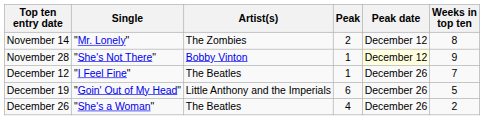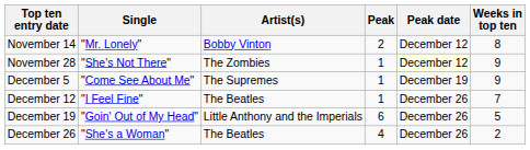 <table class="plainrowheaders sortable wikitable">
 <tr>
 <th>Top ten<br>entry date</th>
 <th>Single</th>
 <th>Artist(s)</th>
 <th data-sort-type="number">Peak</th>
 <th>Peak date</th>
 <th data-sort-type="number">Weeks in<br>top ten</th>
 </tr>
 <tr>
 <td>November 14</td>
 <td>"<a href='#'>Mr. Lonely</a>"</td>
-<td>The Zombies</td>
+<td><a href='#'>Bobby Vinton</a></td>
 <td align=center>2</td>
 <td>December 12</td>
 <td align=center>8</td>
 </tr>
 <tr>
 <td>November 28</td>
 <td>"<a href='#'>She's Not There</a>"</td>
-<td><a href='#'>Bobby Vinton</a></td>
+<td>The Zombies</td>
 <td align=center>1</td>
 <td style="background: lightyellow;">December 12</td>
+<td align=center>9</td>
+</tr>
+<tr>
+<td>December 5</td>
+<td>"<a href='#'>Come See About Me</a>"</td>
+<td>The Supremes</td>
+<td align=center>1</td>
+<td>December 19</td>
 <td align=center>9</td>
 </tr>
 <tr>
 <td>December 12</td>
 <td>"<a href='#'>I Feel Fine</a>"</td>
 <td>The Beatles</td>
 <td align=center>1</td>
 <td>December 26</td>
 <td align=center>7</td>
 </tr>
 <tr>
 <td>December 19</td>
 <td>"<a href='#'>Goin' Out of My Head</a>"</td>
 <td>Little Anthony and the Imperials</td>
 <td align=center>6</td>
 <td>December 26</td>
 <td align=center>5</td>
 </tr>
 <tr>
 <td>December 26</td>
 <td>"<a href='#'>She's a Woman</a>"</td>
 <td>The Beatles</td>
 <td align=center>4</td>
 <td>December 26</td>
 <td align=center>2</td>
 </tr>
 </table>
